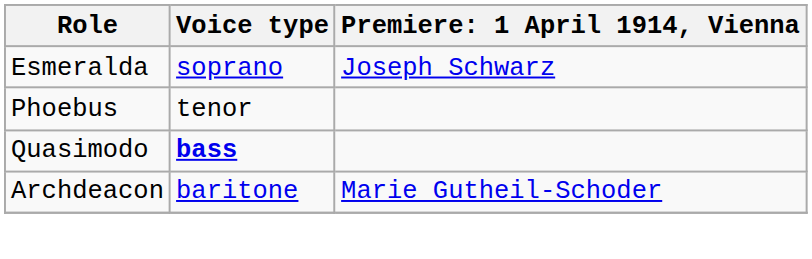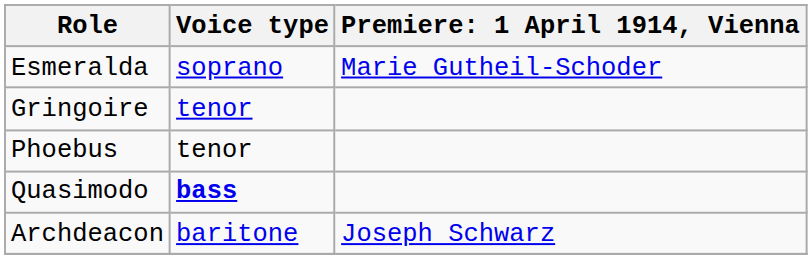 <table class="wikitable">
 <tr>
 <th>Role</th>
 <th>Voice type</th>
 <th>Premiere: 1 April 1914, Vienna</th>
 </tr>
 <tr>
 <td>Esmeralda</td>
 <td><a href='#'>soprano</a></td>
-<td><a href='#'>Joseph Schwarz</a></td>
+<td><a href='#'>Marie Gutheil-Schoder</a></td>
+</tr>
+<tr>
+<td>Gringoire</td>
+<td><a href='#'>tenor</a></td>
+<td></td>
 </tr>
 <tr>
 <td>Phoebus</td>
 <td>tenor</td>
 <td></td>
 </tr>
 <tr>
 <td>Quasimodo</td>
 <td><strong><a href='#'>bass</a></strong></td>
 <td></td>
 </tr>
 <tr>
 <td>Archdeacon</td>
 <td><a href='#'>baritone</a></td>
-<td><a href='#'>Marie Gutheil-Schoder</a></td>
+<td><a href='#'>Joseph Schwarz</a></td>
 </tr>
 <tr>
 </tr>
 </table>
